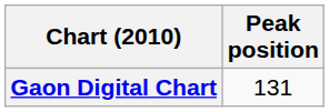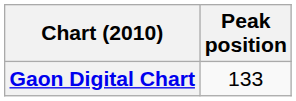 <table class="wikitable plainrowheaders sortable" style="text-align:center;" border="1">
 <tr>
 <th scope="col">Chart (2010)</th>
 <th scope="col">Peak<br>position</th>
 </tr>
 <tr>
 <th scope="row"><a href='#'>Gaon Digital Chart</a></th>
-<td>131</td>
+<td>133</td>
 </tr>
 </table>
